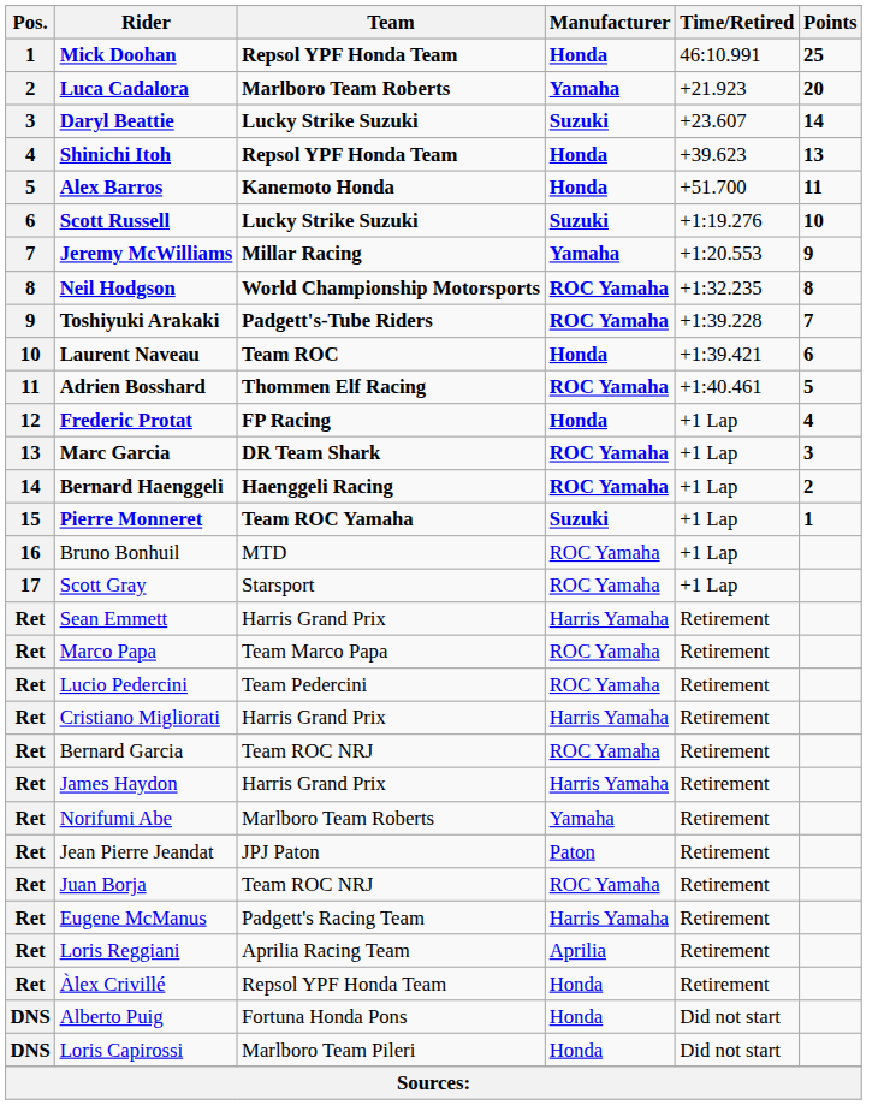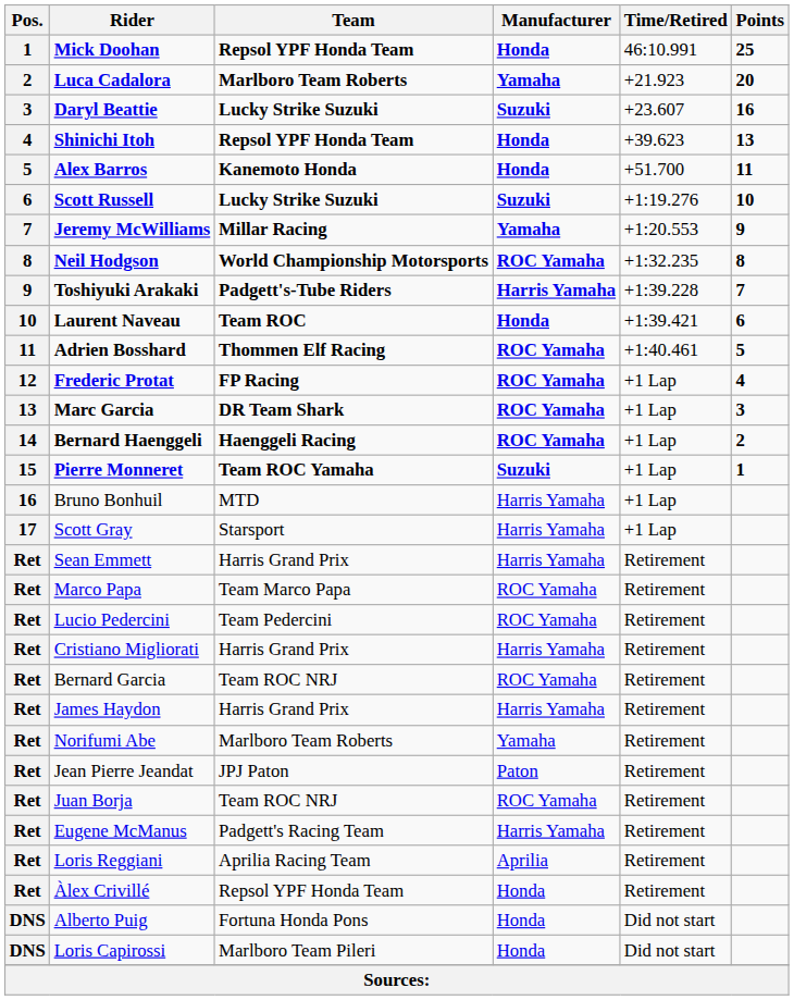 <table class="wikitable" style="font-size: 95%;">
 <tr>
 <th>Pos.</th>
 <th>Rider</th>
 <th>Team</th>
 <th>Manufacturer</th>
 <th>Time/Retired</th>
 <th>Points</th>
 </tr>
 <tr>
 <th>1</th>
 <td> <strong><a href='#'>Mick Doohan</a></strong></td>
 <td><strong>Repsol YPF Honda Team</strong></td>
 <td><strong><a href='#'>Honda</a></strong></td>
 <td>46:10.991</td>
 <td><strong>25</strong></td>
 </tr>
 <tr>
 <th>2</th>
 <td> <strong><a href='#'>Luca Cadalora</a></strong></td>
 <td><strong>Marlboro Team Roberts</strong></td>
 <td><strong><a href='#'>Yamaha</a></strong></td>
 <td>+21.923</td>
 <td><strong>20</strong></td>
 </tr>
 <tr>
 <th>3</th>
 <td> <strong><a href='#'>Daryl Beattie</a></strong></td>
 <td><strong>Lucky Strike Suzuki</strong></td>
 <td><strong><a href='#'>Suzuki</a></strong></td>
 <td>+23.607</td>
-<td><strong>14</strong></td>
+<td><strong>16</strong></td>
 </tr>
 <tr>
 <th>4</th>
 <td> <strong><a href='#'>Shinichi Itoh</a></strong></td>
 <td><strong>Repsol YPF Honda Team</strong></td>
 <td><strong><a href='#'>Honda</a></strong></td>
 <td>+39.623</td>
 <td><strong>13</strong></td>
 </tr>
 <tr>
 <th>5</th>
 <td> <strong><a href='#'>Alex Barros</a></strong></td>
 <td><strong>Kanemoto Honda</strong></td>
 <td><strong><a href='#'>Honda</a></strong></td>
 <td>+51.700</td>
 <td><strong>11</strong></td>
 </tr>
 <tr>
 <th>6</th>
 <td> <strong><a href='#'>Scott Russell</a></strong></td>
 <td><strong>Lucky Strike Suzuki</strong></td>
 <td><strong><a href='#'>Suzuki</a></strong></td>
 <td>+1:19.276</td>
 <td><strong>10</strong></td>
 </tr>
 <tr>
 <th>7</th>
 <td> <strong><a href='#'>Jeremy McWilliams</a></strong></td>
 <td><strong>Millar Racing</strong></td>
 <td><strong><a href='#'>Yamaha</a></strong></td>
 <td>+1:20.553</td>
 <td><strong>9</strong></td>
 </tr>
 <tr>
 <th>8</th>
 <td> <strong><a href='#'>Neil Hodgson</a></strong></td>
 <td><strong>World Championship Motorsports</strong></td>
 <td><strong><a href='#'>ROC Yamaha</a></strong></td>
 <td>+1:32.235</td>
 <td><strong>8</strong></td>
 </tr>
 <tr>
 <th>9</th>
 <td> <strong>Toshiyuki Arakaki</strong></td>
 <td><strong>Padgett's-Tube Riders</strong></td>
-<td><strong><a href='#'>ROC Yamaha</a></strong></td>
+<td><strong><a href='#'>Harris Yamaha</a></strong></td>
 <td>+1:39.228</td>
 <td><strong>7</strong></td>
 </tr>
 <tr>
 <th>10</th>
 <td> <strong>Laurent Naveau</strong></td>
 <td><strong>Team ROC</strong></td>
 <td><strong><a href='#'>Honda</a></strong></td>
 <td>+1:39.421</td>
 <td><strong>6</strong></td>
 </tr>
 <tr>
 <th>11</th>
 <td> <strong>Adrien Bosshard</strong></td>
 <td><strong>Thommen Elf Racing</strong></td>
 <td><strong><a href='#'>ROC Yamaha</a></strong></td>
 <td>+1:40.461</td>
 <td><strong>5</strong></td>
 </tr>
 <tr>
 <th>12</th>
 <td> <strong><a href='#'>Frederic Protat</a></strong></td>
 <td><strong>FP Racing</strong></td>
-<td><strong><a href='#'>Honda</a></strong></td>
+<td><strong><a href='#'>ROC Yamaha</a></strong></td>
 <td>+1 Lap</td>
 <td><strong>4</strong></td>
 </tr>
 <tr>
 <th>13</th>
 <td> <strong>Marc Garcia</strong></td>
 <td><strong>DR Team Shark</strong></td>
 <td><strong><a href='#'>ROC Yamaha</a></strong></td>
 <td>+1 Lap</td>
 <td><strong>3</strong></td>
 </tr>
 <tr>
 <th>14</th>
 <td> <strong>Bernard Haenggeli</strong></td>
 <td><strong>Haenggeli Racing</strong></td>
 <td><strong><a href='#'>ROC Yamaha</a></strong></td>
 <td>+1 Lap</td>
 <td><strong>2</strong></td>
 </tr>
 <tr>
 <th>15</th>
 <td> <strong><a href='#'>Pierre Monneret</a></strong></td>
 <td><strong>Team ROC Yamaha</strong></td>
 <td><strong><a href='#'>Suzuki</a></strong></td>
 <td>+1 Lap</td>
 <td><strong>1</strong></td>
 </tr>
 <tr>
 <th>16</th>
 <td> Bruno Bonhuil</td>
 <td>MTD</td>
-<td><a href='#'>ROC Yamaha</a></td>
+<td><a href='#'>Harris Yamaha</a></td>
 <td>+1 Lap</td>
 <td></td>
 </tr>
 <tr>
 <th>17</th>
 <td> <a href='#'>Scott Gray</a></td>
 <td>Starsport</td>
-<td><a href='#'>ROC Yamaha</a></td>
+<td><a href='#'>Harris Yamaha</a></td>
 <td>+1 Lap</td>
 <td></td>
 </tr>
 <tr>
 <th>Ret</th>
 <td> <a href='#'>Sean Emmett</a></td>
 <td>Harris Grand Prix</td>
 <td><a href='#'>Harris Yamaha</a></td>
 <td>Retirement</td>
 <td></td>
 </tr>
 <tr>
 <th>Ret</th>
 <td> <a href='#'>Marco Papa</a></td>
 <td>Team Marco Papa</td>
 <td><a href='#'>ROC Yamaha</a></td>
 <td>Retirement</td>
 <td></td>
 </tr>
 <tr>
 <th>Ret</th>
 <td> <a href='#'>Lucio Pedercini</a></td>
 <td>Team Pedercini</td>
 <td><a href='#'>ROC Yamaha</a></td>
 <td>Retirement</td>
 <td></td>
 </tr>
 <tr>
 <th>Ret</th>
 <td> <a href='#'>Cristiano Migliorati</a></td>
 <td>Harris Grand Prix</td>
 <td><a href='#'>Harris Yamaha</a></td>
 <td>Retirement</td>
 <td></td>
 </tr>
 <tr>
 <th>Ret</th>
 <td> Bernard Garcia</td>
 <td>Team ROC NRJ</td>
 <td><a href='#'>ROC Yamaha</a></td>
 <td>Retirement</td>
 <td></td>
 </tr>
 <tr>
 <th>Ret</th>
 <td> <a href='#'>James Haydon</a></td>
 <td>Harris Grand Prix</td>
 <td><a href='#'>Harris Yamaha</a></td>
 <td>Retirement</td>
 <td></td>
 </tr>
 <tr>
 <th>Ret</th>
 <td> <a href='#'>Norifumi Abe</a></td>
 <td>Marlboro Team Roberts</td>
 <td><a href='#'>Yamaha</a></td>
 <td>Retirement</td>
 <td></td>
 </tr>
 <tr>
 <th>Ret</th>
 <td> Jean Pierre Jeandat</td>
 <td>JPJ Paton</td>
 <td><a href='#'>Paton</a></td>
 <td>Retirement</td>
 <td></td>
 </tr>
 <tr>
 <th>Ret</th>
 <td> <a href='#'>Juan Borja</a></td>
 <td>Team ROC NRJ</td>
 <td><a href='#'>ROC Yamaha</a></td>
 <td>Retirement</td>
 <td></td>
 </tr>
 <tr>
 <th>Ret</th>
 <td> <a href='#'>Eugene McManus</a></td>
 <td>Padgett's Racing Team</td>
 <td><a href='#'>Harris Yamaha</a></td>
 <td>Retirement</td>
 <td></td>
 </tr>
 <tr>
 <th>Ret</th>
 <td> <a href='#'>Loris Reggiani</a></td>
 <td>Aprilia Racing Team</td>
 <td><a href='#'>Aprilia</a></td>
 <td>Retirement</td>
 <td></td>
 </tr>
 <tr>
 <th>Ret</th>
 <td> <a href='#'>Àlex Crivillé</a></td>
 <td>Repsol YPF Honda Team</td>
 <td><a href='#'>Honda</a></td>
 <td>Retirement</td>
 <td></td>
 </tr>
 <tr>
 <th>DNS</th>
 <td> <a href='#'>Alberto Puig</a></td>
 <td>Fortuna Honda Pons</td>
 <td><a href='#'>Honda</a></td>
 <td>Did not start</td>
 <td></td>
 </tr>
 <tr>
 <th>DNS</th>
 <td> <a href='#'>Loris Capirossi</a></td>
 <td>Marlboro Team Pileri</td>
 <td><a href='#'>Honda</a></td>
 <td>Did not start</td>
 <td></td>
 </tr>
 <tr>
 </tr>
 <tr>
 <th colspan=8>Sources:</th>
 </tr>
 </table>
